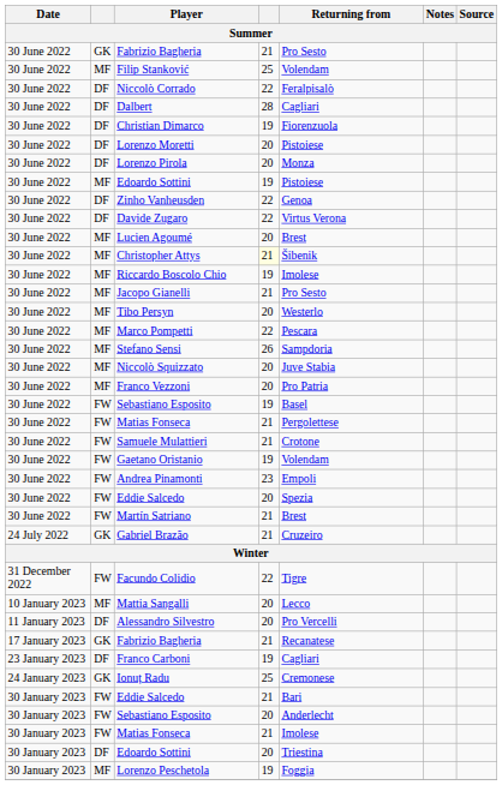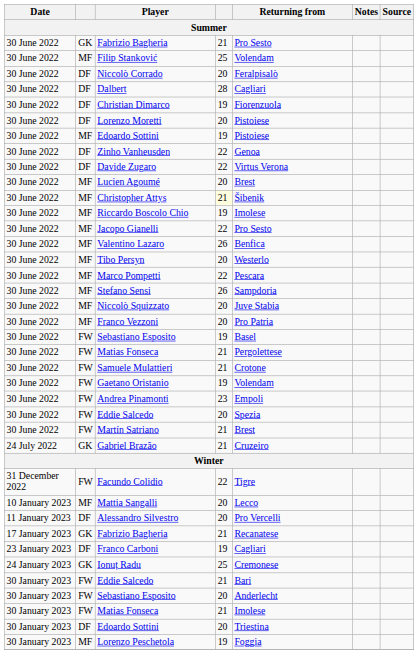 <table class="wikitable sortable">
 <tr>
 <th style="width:110px;">Date</th>
 <th style="width:20px;"></th>
 <th style="width:190px;">Player</th>
 <th style="width:20px;"></th>
 <th style="width:190px;">Returning from</th>
 <th style="width:20px;" class="unsortable">Notes</th>
 <th style="width:20px;">Source</th>
 </tr>
 <tr>
 <th colspan=7>Summer</th>
 </tr>
 <tr>
 <td>30 June 2022</td>
 <td>GK</td>
 <td> <a href='#'>Fabrizio Bagheria</a></td>
 <td>21</td>
 <td> <a href='#'>Pro Sesto</a></td>
 <td></td>
 <td></td>
 </tr>
 <tr>
 <td>30 June 2022</td>
 <td>MF</td>
 <td> <a href='#'>Filip Stanković</a></td>
 <td>25</td>
 <td> <a href='#'>Volendam</a></td>
 <td></td>
 <td></td>
 </tr>
 <tr>
 <td>30 June 2022</td>
 <td>DF</td>
 <td> <a href='#'>Niccolò Corrado</a></td>
-<td>22</td>
+<td>20</td>
 <td> <a href='#'>Feralpisalò</a></td>
 <td></td>
 <td></td>
 </tr>
 <tr>
 <td>30 June 2022</td>
 <td>DF</td>
 <td> <a href='#'>Dalbert</a></td>
 <td>28</td>
 <td> <a href='#'>Cagliari</a></td>
 <td></td>
 <td></td>
 </tr>
 <tr>
 <td>30 June 2022</td>
 <td>DF</td>
 <td> <a href='#'>Christian Dimarco</a></td>
 <td>19</td>
 <td> <a href='#'>Fiorenzuola</a></td>
 <td></td>
 <td></td>
 </tr>
 <tr>
 <td>30 June 2022</td>
 <td>DF</td>
 <td> <a href='#'>Lorenzo Moretti</a></td>
 <td>20</td>
 <td> <a href='#'>Pistoiese</a></td>
-<td></td>
-<td></td>
-</tr>
-<tr>
-<td>30 June 2022</td>
-<td>DF</td>
-<td> <a href='#'>Lorenzo Pirola</a></td>
-<td>20</td>
-<td> <a href='#'>Monza</a></td>
 <td></td>
 <td></td>
 </tr>
 <tr>
 <td>30 June 2022</td>
 <td>MF</td>
 <td> <a href='#'>Edoardo Sottini</a></td>
 <td>19</td>
 <td> <a href='#'>Pistoiese</a></td>
 <td></td>
 <td></td>
 </tr>
 <tr>
 <td>30 June 2022</td>
 <td>DF</td>
 <td> <a href='#'>Zinho Vanheusden</a></td>
 <td>22</td>
 <td> <a href='#'>Genoa</a></td>
 <td></td>
 <td></td>
 </tr>
 <tr>
 <td>30 June 2022</td>
 <td>DF</td>
 <td> <a href='#'>Davide Zugaro</a></td>
 <td>22</td>
 <td> <a href='#'>Virtus Verona</a></td>
 <td></td>
 <td></td>
 </tr>
 <tr>
 <td>30 June 2022</td>
 <td>MF</td>
 <td> <a href='#'>Lucien Agoumé</a></td>
 <td>20</td>
 <td> <a href='#'>Brest</a></td>
 <td></td>
 <td></td>
 </tr>
 <tr>
 <td>30 June 2022</td>
 <td>MF</td>
 <td> <a href='#'>Christopher Attys</a></td>
 <td style="background: lightyellow;">21</td>
 <td> <a href='#'>Šibenik</a></td>
 <td></td>
 <td></td>
 </tr>
 <tr>
 <td>30 June 2022</td>
 <td>MF</td>
 <td> <a href='#'>Riccardo Boscolo Chio</a></td>
 <td>19</td>
 <td> <a href='#'>Imolese</a></td>
 <td></td>
 <td></td>
 </tr>
 <tr>
 <td>30 June 2022</td>
 <td>MF</td>
 <td> <a href='#'>Jacopo Gianelli</a></td>
-<td>21</td>
+<td>22</td>
 <td> <a href='#'>Pro Sesto</a></td>
+<td></td>
+<td></td>
+</tr>
+<tr>
+<td>30 June 2022</td>
+<td>MF</td>
+<td> <a href='#'>Valentino Lazaro</a></td>
+<td>26</td>
+<td> <a href='#'>Benfica</a></td>
 <td></td>
 <td></td>
 </tr>
 <tr>
 <td>30 June 2022</td>
 <td>MF</td>
 <td> <a href='#'>Tibo Persyn</a></td>
 <td>20</td>
 <td> <a href='#'>Westerlo</a></td>
 <td></td>
 <td></td>
 </tr>
 <tr>
 <td>30 June 2022</td>
 <td>MF</td>
 <td> <a href='#'>Marco Pompetti</a></td>
 <td>22</td>
 <td> <a href='#'>Pescara</a></td>
 <td></td>
 <td></td>
 </tr>
 <tr>
 <td>30 June 2022</td>
 <td>MF</td>
 <td> <a href='#'>Stefano Sensi</a></td>
 <td>26</td>
 <td> <a href='#'>Sampdoria</a></td>
 <td></td>
 <td></td>
 </tr>
 <tr>
 <td>30 June 2022</td>
 <td>MF</td>
 <td> <a href='#'>Niccolò Squizzato</a></td>
 <td>20</td>
 <td> <a href='#'>Juve Stabia</a></td>
 <td></td>
 <td></td>
 </tr>
 <tr>
 <td>30 June 2022</td>
 <td>MF</td>
 <td> <a href='#'>Franco Vezzoni</a></td>
 <td>20</td>
 <td> <a href='#'>Pro Patria</a></td>
 <td></td>
 <td></td>
 </tr>
 <tr>
 <td>30 June 2022</td>
 <td>FW</td>
 <td> <a href='#'>Sebastiano Esposito</a></td>
 <td>19</td>
 <td> <a href='#'>Basel</a></td>
 <td></td>
 <td></td>
 </tr>
 <tr>
 <td>30 June 2022</td>
 <td>FW</td>
 <td> <a href='#'>Matias Fonseca</a></td>
 <td>21</td>
 <td> <a href='#'>Pergolettese</a></td>
 <td></td>
 <td></td>
 </tr>
 <tr>
 <td>30 June 2022</td>
 <td>FW</td>
 <td> <a href='#'>Samuele Mulattieri</a></td>
 <td>21</td>
 <td> <a href='#'>Crotone</a></td>
 <td></td>
 <td></td>
 </tr>
 <tr>
 <td>30 June 2022</td>
 <td>FW</td>
 <td> <a href='#'>Gaetano Oristanio</a></td>
 <td>19</td>
 <td> <a href='#'>Volendam</a></td>
 <td></td>
 <td></td>
 </tr>
 <tr>
 <td>30 June 2022</td>
 <td>FW</td>
 <td> <a href='#'>Andrea Pinamonti</a></td>
 <td>23</td>
 <td> <a href='#'>Empoli</a></td>
 <td></td>
 <td></td>
 </tr>
 <tr>
 <td>30 June 2022</td>
 <td>FW</td>
 <td> <a href='#'>Eddie Salcedo</a></td>
 <td>20</td>
 <td> <a href='#'>Spezia</a></td>
 <td></td>
 <td></td>
 </tr>
 <tr>
 <td>30 June 2022</td>
 <td>FW</td>
 <td> <a href='#'>Martín Satriano</a></td>
 <td>21</td>
 <td> <a href='#'>Brest</a></td>
 <td></td>
 <td></td>
 </tr>
 <tr>
 <td>24 July 2022</td>
 <td>GK</td>
 <td> <a href='#'>Gabriel Brazão</a></td>
 <td>21</td>
 <td> <a href='#'>Cruzeiro</a></td>
 <td></td>
 <td></td>
 </tr>
 <tr>
 <th colspan=7>Winter</th>
 </tr>
 <tr>
 <td>31 December 2022</td>
 <td>FW</td>
 <td> <a href='#'>Facundo Colidio</a></td>
 <td>22</td>
 <td> <a href='#'>Tigre</a></td>
 <td></td>
 <td></td>
 </tr>
 <tr>
 <td>10 January 2023</td>
 <td>MF</td>
 <td> <a href='#'>Mattia Sangalli</a></td>
 <td>20</td>
 <td> <a href='#'>Lecco</a></td>
 <td></td>
 <td></td>
 </tr>
 <tr>
 <td>11 January 2023</td>
 <td>DF</td>
 <td> <a href='#'>Alessandro Silvestro</a></td>
 <td>20</td>
 <td> <a href='#'>Pro Vercelli</a></td>
 <td></td>
 <td></td>
 </tr>
 <tr>
 <td>17 January 2023</td>
 <td>GK</td>
 <td> <a href='#'>Fabrizio Bagheria</a></td>
 <td>21</td>
 <td> <a href='#'>Recanatese</a></td>
 <td></td>
 <td></td>
 </tr>
 <tr>
 <td>23 January 2023</td>
 <td>DF</td>
 <td> <a href='#'>Franco Carboni</a></td>
 <td>19</td>
 <td> <a href='#'>Cagliari</a></td>
 <td></td>
 <td></td>
 </tr>
 <tr>
 <td>24 January 2023</td>
 <td>GK</td>
 <td> <a href='#'>Ionuț Radu</a></td>
 <td>25</td>
 <td> <a href='#'>Cremonese</a></td>
 <td></td>
 <td></td>
 </tr>
 <tr>
 <td>30 January 2023</td>
 <td>FW</td>
 <td> <a href='#'>Eddie Salcedo</a></td>
 <td>21</td>
 <td> <a href='#'>Bari</a></td>
 <td></td>
 <td></td>
 </tr>
 <tr>
 <td>30 January 2023</td>
 <td>FW</td>
 <td> <a href='#'>Sebastiano Esposito</a></td>
 <td>20</td>
 <td> <a href='#'>Anderlecht</a></td>
 <td></td>
 <td></td>
 </tr>
 <tr>
 <td>30 January 2023</td>
 <td>FW</td>
 <td> <a href='#'>Matias Fonseca</a></td>
 <td>21</td>
 <td> <a href='#'>Imolese</a></td>
 <td></td>
 <td></td>
 </tr>
 <tr>
 <td>30 January 2023</td>
 <td>DF</td>
 <td> <a href='#'>Edoardo Sottini</a></td>
 <td>20</td>
 <td> <a href='#'>Triestina</a></td>
 <td></td>
 <td></td>
 </tr>
 <tr>
 <td>30 January 2023</td>
 <td>MF</td>
 <td> <a href='#'>Lorenzo Peschetola</a></td>
 <td>19</td>
 <td> <a href='#'>Foggia</a></td>
 <td></td>
 <td></td>
 </tr>
 <tr>
 </tr>
 </table>
